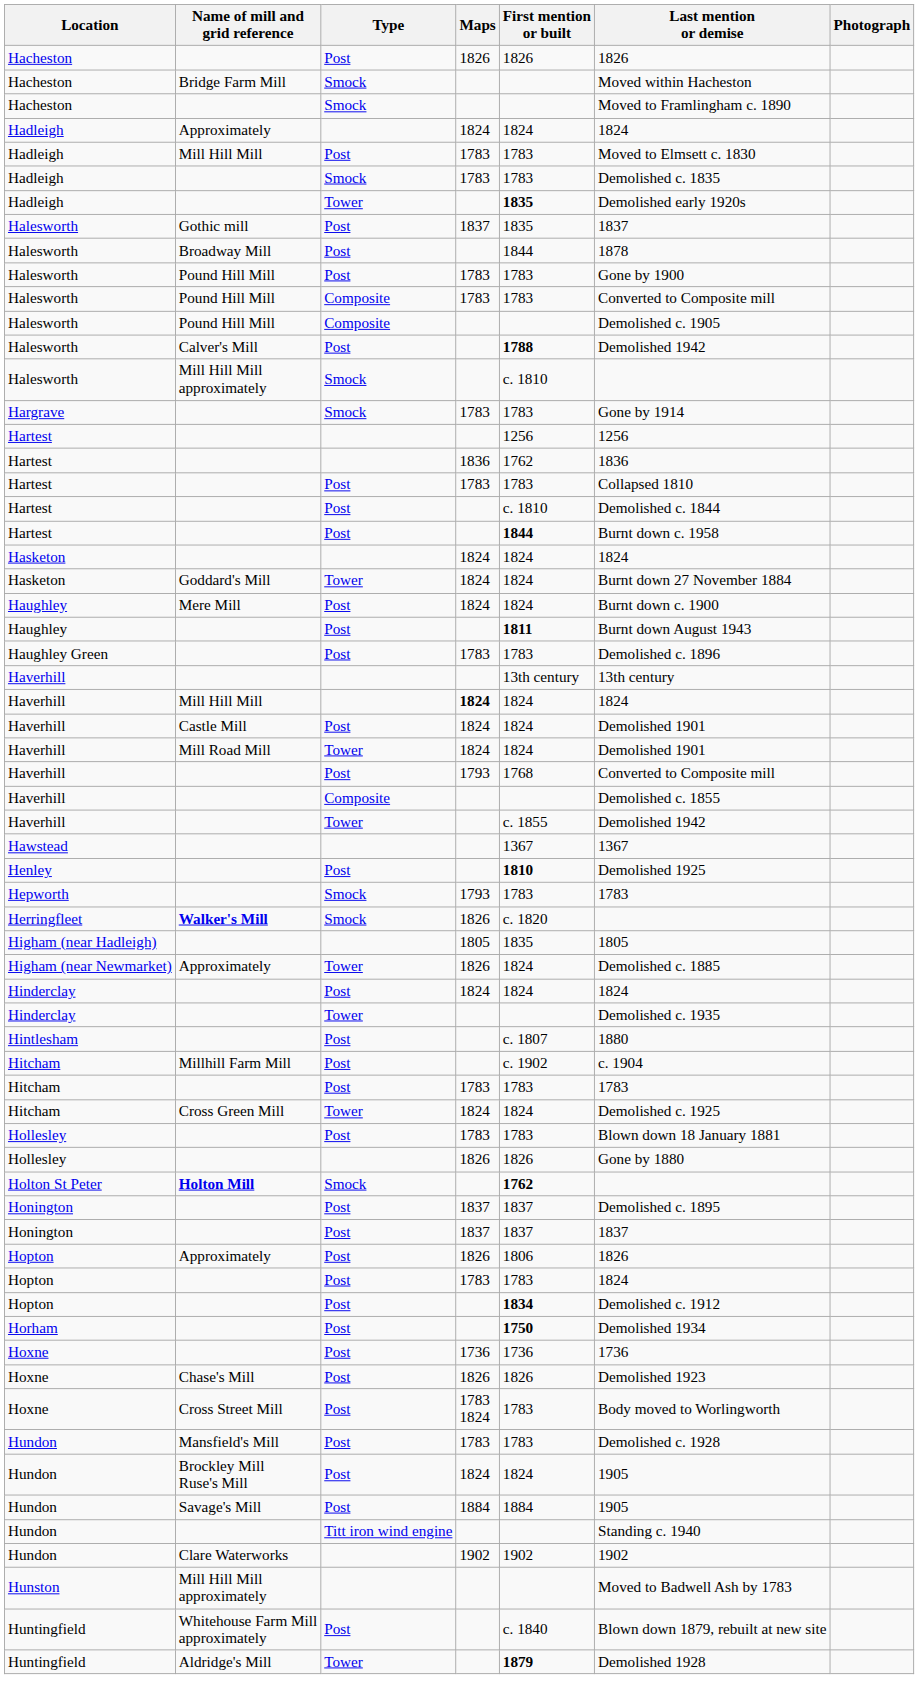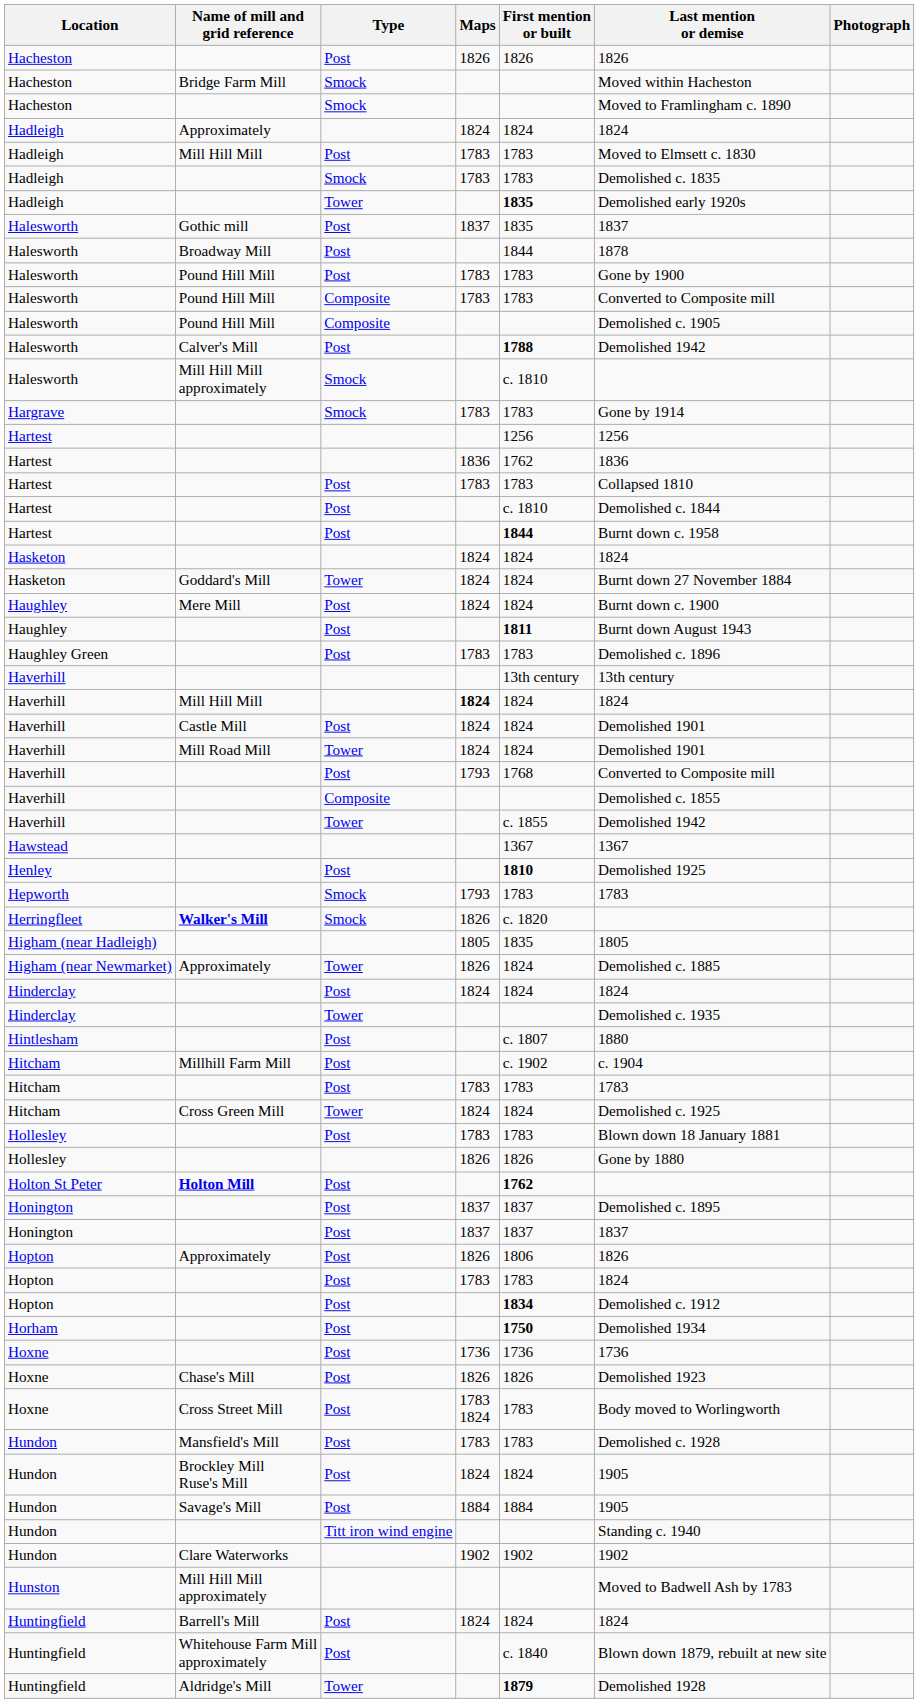 <table class="wikitable">
 <tr>
 <th>Location</th>
 <th>Name of mill and<br>grid reference</th>
 <th>Type</th>
 <th>Maps</th>
 <th>First mention<br>or built</th>
 <th>Last mention<br> or demise</th>
 <th>Photograph</th>
 </tr>
 <tr>
 <td><a href='#'>Hacheston</a></td>
 <td></td>
 <td><a href='#'>Post</a></td>
 <td>1826</td>
 <td>1826</td>
 <td>1826</td>
 <td></td>
 </tr>
 <tr>
 <td>Hacheston</td>
 <td>Bridge Farm Mill</td>
 <td><a href='#'>Smock</a></td>
 <td></td>
 <td></td>
 <td>Moved within Hacheston</td>
 <td></td>
 </tr>
 <tr>
 <td>Hacheston</td>
 <td></td>
 <td><a href='#'>Smock</a></td>
 <td></td>
 <td></td>
 <td>Moved to Framlingham c. 1890</td>
 <td></td>
 </tr>
 <tr>
 <td><a href='#'>Hadleigh</a></td>
 <td>Approximately<br></td>
 <td></td>
 <td>1824</td>
 <td>1824</td>
 <td>1824</td>
 <td></td>
 </tr>
 <tr>
 <td>Hadleigh</td>
 <td>Mill Hill Mill<br></td>
 <td><a href='#'>Post</a></td>
 <td>1783</td>
 <td>1783</td>
 <td>Moved to Elmsett c. 1830</td>
 <td></td>
 </tr>
 <tr>
 <td>Hadleigh</td>
 <td></td>
 <td><a href='#'>Smock</a></td>
 <td>1783</td>
 <td>1783</td>
 <td>Demolished c. 1835</td>
 <td></td>
 </tr>
 <tr>
 <td>Hadleigh</td>
 <td></td>
 <td><a href='#'>Tower</a></td>
 <td></td>
 <td><strong>1835</strong></td>
 <td>Demolished early 1920s</td>
 <td></td>
 </tr>
 <tr>
 <td><a href='#'>Halesworth</a></td>
 <td>Gothic mill<br></td>
 <td><a href='#'>Post</a></td>
 <td>1837</td>
 <td>1835</td>
 <td>1837</td>
 <td></td>
 </tr>
 <tr>
 <td>Halesworth</td>
 <td>Broadway Mill<br></td>
 <td><a href='#'>Post</a></td>
 <td></td>
 <td>1844</td>
 <td>1878</td>
 <td></td>
 </tr>
 <tr>
 <td>Halesworth</td>
 <td>Pound Hill Mill<br></td>
 <td><a href='#'>Post</a></td>
 <td>1783</td>
 <td>1783</td>
 <td>Gone by 1900</td>
 <td></td>
 </tr>
 <tr>
 <td>Halesworth</td>
 <td>Pound Hill Mill<br></td>
 <td><a href='#'>Composite</a></td>
 <td>1783</td>
 <td>1783</td>
 <td>Converted to Composite mill</td>
 <td></td>
 </tr>
 <tr>
 <td>Halesworth</td>
 <td>Pound Hill Mill<br></td>
 <td><a href='#'>Composite</a></td>
 <td></td>
 <td></td>
 <td>Demolished c. 1905</td>
 <td></td>
 </tr>
 <tr>
 <td>Halesworth</td>
 <td>Calver's Mill<br></td>
 <td><a href='#'>Post</a></td>
 <td></td>
 <td><strong>1788</strong></td>
 <td>Demolished 1942</td>
 <td></td>
 </tr>
 <tr>
 <td>Halesworth</td>
 <td>Mill Hill Mill<br>approximately<br></td>
 <td><a href='#'>Smock</a></td>
 <td></td>
 <td>c. 1810</td>
 <td></td>
 <td></td>
 </tr>
 <tr>
 <td><a href='#'>Hargrave</a></td>
 <td></td>
 <td><a href='#'>Smock</a></td>
 <td>1783</td>
 <td>1783</td>
 <td>Gone by 1914</td>
 <td></td>
 </tr>
 <tr>
 <td><a href='#'>Hartest</a></td>
 <td></td>
 <td></td>
 <td></td>
 <td>1256</td>
 <td>1256</td>
 <td></td>
 </tr>
 <tr>
 <td>Hartest</td>
 <td></td>
 <td></td>
 <td>1836</td>
 <td>1762</td>
 <td>1836</td>
 <td></td>
 </tr>
 <tr>
 <td>Hartest</td>
 <td></td>
 <td><a href='#'>Post</a></td>
 <td>1783</td>
 <td>1783</td>
 <td>Collapsed 1810</td>
 <td></td>
 </tr>
 <tr>
 <td>Hartest</td>
 <td></td>
 <td><a href='#'>Post</a></td>
 <td></td>
 <td>c. 1810</td>
 <td>Demolished c. 1844</td>
 <td></td>
 </tr>
 <tr>
 <td>Hartest</td>
 <td></td>
 <td><a href='#'>Post</a></td>
 <td></td>
 <td><strong>1844</strong></td>
 <td>Burnt down c. 1958</td>
 <td></td>
 </tr>
 <tr>
 <td><a href='#'>Hasketon</a></td>
 <td></td>
 <td></td>
 <td>1824</td>
 <td>1824</td>
 <td>1824</td>
 <td></td>
 </tr>
 <tr>
 <td>Hasketon</td>
 <td>Goddard's Mill<br></td>
 <td><a href='#'>Tower</a></td>
 <td>1824</td>
 <td>1824</td>
 <td>Burnt down 27 November 1884</td>
 <td></td>
 </tr>
 <tr>
 <td><a href='#'>Haughley</a></td>
 <td>Mere Mill<br></td>
 <td><a href='#'>Post</a></td>
 <td>1824</td>
 <td>1824</td>
 <td>Burnt down c. 1900</td>
 <td></td>
 </tr>
 <tr>
 <td>Haughley</td>
 <td></td>
 <td><a href='#'>Post</a></td>
 <td></td>
 <td><strong>1811</strong></td>
 <td>Burnt down August 1943</td>
 <td></td>
 </tr>
 <tr>
 <td>Haughley Green</td>
 <td></td>
 <td><a href='#'>Post</a></td>
 <td>1783</td>
 <td>1783</td>
 <td>Demolished c. 1896</td>
 <td></td>
 </tr>
 <tr>
 <td><a href='#'>Haverhill</a></td>
 <td></td>
 <td></td>
 <td></td>
 <td>13th century</td>
 <td>13th century</td>
 <td></td>
 </tr>
 <tr>
 <td>Haverhill</td>
 <td>Mill Hill Mill<br></td>
 <td></td>
 <td><strong>1824</strong></td>
 <td>1824</td>
 <td>1824</td>
 <td></td>
 </tr>
 <tr>
 <td>Haverhill</td>
 <td>Castle Mill<br></td>
 <td><a href='#'>Post</a></td>
 <td>1824</td>
 <td>1824</td>
 <td>Demolished 1901</td>
 <td></td>
 </tr>
 <tr>
 <td>Haverhill</td>
 <td>Mill Road Mill<br></td>
 <td><a href='#'>Tower</a></td>
 <td>1824</td>
 <td>1824</td>
 <td>Demolished 1901</td>
 <td></td>
 </tr>
 <tr>
 <td>Haverhill</td>
 <td></td>
 <td><a href='#'>Post</a></td>
 <td>1793</td>
 <td>1768</td>
 <td>Converted to Composite mill</td>
 <td></td>
 </tr>
 <tr>
 <td>Haverhill</td>
 <td></td>
 <td><a href='#'>Composite</a></td>
 <td></td>
 <td></td>
 <td>Demolished c. 1855</td>
 <td></td>
 </tr>
 <tr>
 <td>Haverhill</td>
 <td></td>
 <td><a href='#'>Tower</a></td>
 <td></td>
 <td>c. 1855</td>
 <td>Demolished 1942</td>
 <td></td>
 </tr>
 <tr>
 <td><a href='#'>Hawstead</a></td>
 <td></td>
 <td></td>
 <td></td>
 <td>1367</td>
 <td>1367</td>
 <td></td>
 </tr>
 <tr>
 <td><a href='#'>Henley</a></td>
 <td></td>
 <td><a href='#'>Post</a></td>
 <td></td>
 <td><strong>1810</strong></td>
 <td>Demolished 1925</td>
 <td></td>
 </tr>
 <tr>
 <td><a href='#'>Hepworth</a></td>
 <td></td>
 <td><a href='#'>Smock</a></td>
 <td>1793</td>
 <td>1783</td>
 <td>1783</td>
 <td></td>
 </tr>
 <tr>
 <td><a href='#'>Herringfleet</a></td>
 <td><strong><a href='#'>Walker's Mill</a></strong><br></td>
 <td><a href='#'>Smock</a></td>
 <td>1826</td>
 <td>c. 1820</td>
 <td></td>
 <td></td>
 </tr>
 <tr>
 <td><a href='#'>Higham (near Hadleigh)</a></td>
 <td></td>
 <td></td>
 <td>1805</td>
 <td>1835</td>
 <td>1805</td>
 <td></td>
 </tr>
 <tr>
 <td><a href='#'>Higham (near Newmarket)</a></td>
 <td>Approximately<br></td>
 <td><a href='#'>Tower</a></td>
 <td>1826</td>
 <td>1824</td>
 <td>Demolished c. 1885</td>
 <td></td>
 </tr>
 <tr>
 <td><a href='#'>Hinderclay</a></td>
 <td></td>
 <td><a href='#'>Post</a></td>
 <td>1824</td>
 <td>1824</td>
 <td>1824</td>
 <td></td>
 </tr>
 <tr>
 <td><a href='#'>Hinderclay</a></td>
 <td></td>
 <td><a href='#'>Tower</a></td>
 <td></td>
 <td></td>
 <td>Demolished c. 1935</td>
 <td></td>
 </tr>
 <tr>
 <td><a href='#'>Hintlesham</a></td>
 <td></td>
 <td><a href='#'>Post</a></td>
 <td></td>
 <td>c. 1807</td>
 <td>1880</td>
 <td></td>
 </tr>
 <tr>
 <td><a href='#'>Hitcham</a></td>
 <td>Millhill Farm Mill<br></td>
 <td><a href='#'>Post</a></td>
 <td></td>
 <td>c. 1902</td>
 <td>c. 1904</td>
 <td></td>
 </tr>
 <tr>
 <td>Hitcham</td>
 <td></td>
 <td><a href='#'>Post</a></td>
 <td>1783</td>
 <td>1783</td>
 <td>1783</td>
 <td></td>
 </tr>
 <tr>
 <td>Hitcham</td>
 <td>Cross Green Mill<br></td>
 <td><a href='#'>Tower</a></td>
 <td>1824</td>
 <td>1824</td>
 <td>Demolished c. 1925</td>
 <td></td>
 </tr>
 <tr>
 <td><a href='#'>Hollesley</a></td>
 <td></td>
 <td><a href='#'>Post</a></td>
 <td>1783</td>
 <td>1783</td>
 <td>Blown down 18 January 1881</td>
 <td></td>
 </tr>
 <tr>
 <td>Hollesley</td>
 <td></td>
 <td></td>
 <td>1826</td>
 <td>1826</td>
 <td>Gone by 1880</td>
 <td></td>
 </tr>
 <tr>
 <td><a href='#'>Holton St Peter</a></td>
 <td><strong><a href='#'>Holton Mill</a></strong><br></td>
-<td><a href='#'>Smock</a></td>
+<td><a href='#'>Post</a></td>
 <td></td>
 <td><strong>1762</strong></td>
 <td></td>
 <td></td>
 </tr>
 <tr>
 <td><a href='#'>Honington</a></td>
 <td></td>
 <td><a href='#'>Post</a></td>
 <td>1837</td>
 <td>1837</td>
 <td>Demolished c. 1895<br></td>
 <td></td>
 </tr>
 <tr>
 <td>Honington</td>
 <td></td>
 <td><a href='#'>Post</a></td>
 <td>1837</td>
 <td>1837</td>
 <td>1837</td>
 <td></td>
 </tr>
 <tr>
 <td><a href='#'>Hopton</a></td>
 <td>Approximately<br></td>
 <td><a href='#'>Post</a></td>
 <td>1826</td>
 <td>1806</td>
 <td>1826</td>
 <td></td>
 </tr>
 <tr>
 <td>Hopton</td>
 <td></td>
 <td><a href='#'>Post</a></td>
 <td>1783</td>
 <td>1783</td>
 <td>1824</td>
 <td></td>
 </tr>
 <tr>
 <td>Hopton</td>
 <td></td>
 <td><a href='#'>Post</a></td>
 <td></td>
 <td><strong>1834</strong></td>
 <td>Demolished c. 1912</td>
 <td></td>
 </tr>
 <tr>
 <td><a href='#'>Horham</a></td>
 <td></td>
 <td><a href='#'>Post</a></td>
 <td></td>
 <td><strong>1750</strong></td>
 <td>Demolished 1934</td>
 <td></td>
 </tr>
 <tr>
 <td><a href='#'>Hoxne</a></td>
 <td></td>
 <td><a href='#'>Post</a></td>
 <td>1736</td>
 <td>1736</td>
 <td>1736</td>
 <td></td>
 </tr>
 <tr>
 <td>Hoxne</td>
 <td>Chase's Mill<br></td>
 <td><a href='#'>Post</a></td>
 <td>1826</td>
 <td>1826</td>
 <td>Demolished 1923</td>
 <td></td>
 </tr>
 <tr>
 <td>Hoxne</td>
 <td>Cross Street Mill<br></td>
 <td><a href='#'>Post</a></td>
 <td>1783<br>1824</td>
 <td>1783</td>
 <td>Body moved to Worlingworth</td>
 <td></td>
 </tr>
 <tr>
 <td><a href='#'>Hundon</a></td>
 <td>Mansfield's Mill<br></td>
 <td><a href='#'>Post</a></td>
 <td>1783</td>
 <td>1783</td>
 <td>Demolished c. 1928</td>
 <td></td>
 </tr>
 <tr>
 <td>Hundon</td>
 <td>Brockley Mill<br>Ruse's Mill<br></td>
 <td><a href='#'>Post</a></td>
 <td>1824</td>
 <td>1824</td>
 <td>1905</td>
 <td></td>
 </tr>
 <tr>
 <td>Hundon</td>
 <td>Savage's Mill<br></td>
 <td><a href='#'>Post</a></td>
 <td>1884</td>
 <td>1884</td>
 <td>1905</td>
 <td></td>
 </tr>
 <tr>
 <td>Hundon</td>
 <td></td>
 <td><a href='#'>Titt iron wind engine</a></td>
 <td></td>
 <td></td>
 <td>Standing c. 1940</td>
 <td></td>
 </tr>
 <tr>
 <td>Hundon</td>
 <td>Clare Waterworks<br></td>
 <td></td>
 <td>1902</td>
 <td>1902</td>
 <td>1902</td>
 <td></td>
 </tr>
 <tr>
 <td><a href='#'>Hunston</a></td>
 <td>Mill Hill Mill<br>approximately<br></td>
 <td></td>
 <td></td>
 <td></td>
 <td>Moved to Badwell Ash by 1783</td>
 <td></td>
 </tr>
 <tr>
+<td><a href='#'>Huntingfield</a></td>
+<td>Barrell's Mill<br></td>
+<td><a href='#'>Post</a></td>
+<td>1824</td>
+<td>1824</td>
+<td>1824</td>
+<td></td>
+</tr>
+<tr>
 <td>Huntingfield</td>
 <td>Whitehouse Farm Mill<br>approximately<br></td>
 <td><a href='#'>Post</a></td>
 <td></td>
 <td>c. 1840</td>
 <td>Blown down 1879, rebuilt at new site</td>
 <td></td>
 </tr>
 <tr>
 <td>Huntingfield</td>
 <td>Aldridge's Mill<br></td>
 <td><a href='#'>Tower</a></td>
 <td></td>
 <td><strong>1879</strong></td>
 <td>Demolished 1928</td>
 <td></td>
 </tr>
 </table>
